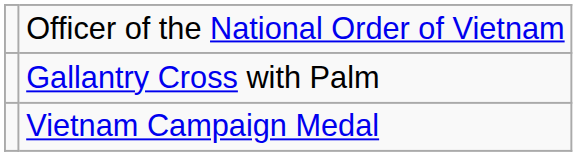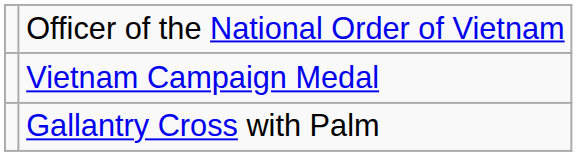 <table class="wikitable">
 <tr>
 <td></td>
 <td>Officer of the <a href='#'>National Order of Vietnam</a></td>
 </tr>
 <tr>
 <td></td>
-<td><a href='#'>Gallantry Cross</a> with Palm</td>
+<td><a href='#'>Vietnam Campaign Medal</a></td>
 </tr>
 <tr>
 <td></td>
-<td><a href='#'>Vietnam Campaign Medal</a></td>
+<td><a href='#'>Gallantry Cross</a> with Palm</td>
 </tr>
 </table>
